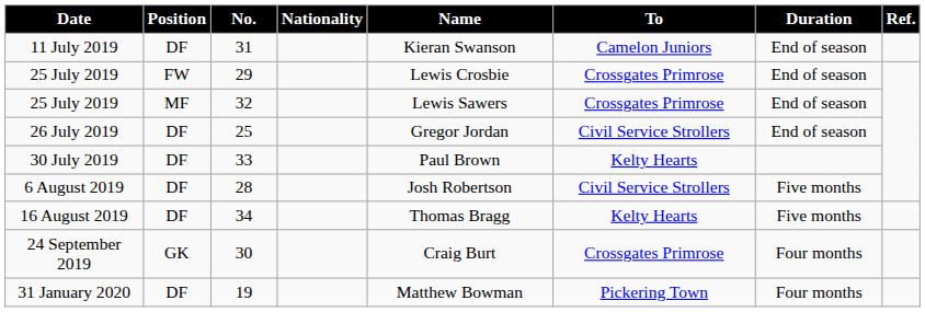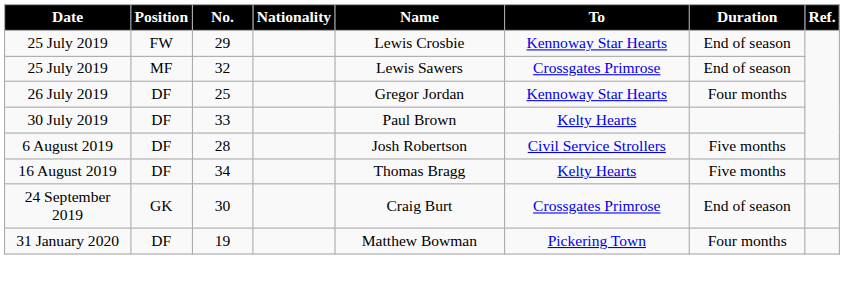 <table class="wikitable"  style="text-align:center; font-size:90%; ">
 <tr>
 <th style="background:#000000; color:white; width:110px;">Date</th>
 <th style="background:#000000; color:white; width:50px;">Position</th>
 <th style="background:#000000; color:white; width:50px;">No.</th>
 <th style="background:#000000; color:white; width:50px;">Nationality</th>
 <th style="background:#000000; color:white; width:150px;">Name</th>
 <th style="background:#000000; color:white; width:165px;">To</th>
 <th style="background:#000000; color:white; width:100px;">Duration</th>
 <th style="background:#000000; color:white; width:25px;">Ref.</th>
 </tr>
 <tr>
-<td>11 July 2019</td>
-<td>DF</td>
-<td>31</td>
-<td></td>
-<td>Kieran Swanson</td>
-<td><a href='#'>Camelon Juniors</a></td>
-<td>End of season</td>
-<td></td>
-</tr>
-<tr>
 <td>25 July 2019</td>
 <td>FW</td>
 <td>29</td>
 <td></td>
 <td>Lewis Crosbie</td>
-<td><a href='#'>Crossgates Primrose</a></td>
+<td><a href='#'>Kennoway Star Hearts</a></td>
 <td>End of season</td>
 <td rowspan="5"></td>
 </tr>
 <tr>
 <td>25 July 2019</td>
 <td>MF</td>
 <td>32</td>
 <td></td>
 <td>Lewis Sawers</td>
 <td><a href='#'>Crossgates Primrose</a></td>
 <td>End of season</td>
 </tr>
 <tr>
 <td>26 July 2019</td>
 <td>DF</td>
 <td>25</td>
 <td></td>
 <td>Gregor Jordan</td>
-<td><a href='#'>Civil Service Strollers</a></td>
-<td>End of season</td>
+<td><a href='#'>Kennoway Star Hearts</a></td>
+<td>Four months</td>
 </tr>
 <tr>
 <td>30 July 2019</td>
 <td>DF</td>
 <td>33</td>
 <td></td>
 <td>Paul Brown</td>
 <td><a href='#'>Kelty Hearts</a></td>
 <td></td>
 </tr>
 <tr>
 <td>6 August 2019</td>
 <td>DF</td>
 <td>28</td>
 <td></td>
 <td>Josh Robertson</td>
 <td><a href='#'>Civil Service Strollers</a></td>
 <td>Five months</td>
 </tr>
 <tr>
 <td>16 August 2019</td>
 <td>DF</td>
 <td>34</td>
 <td></td>
 <td>Thomas Bragg</td>
 <td><a href='#'>Kelty Hearts</a></td>
 <td>Five months</td>
 <td></td>
 </tr>
 <tr>
 <td>24 September 2019</td>
 <td>GK</td>
 <td>30</td>
 <td></td>
 <td>Craig Burt</td>
 <td><a href='#'>Crossgates Primrose</a></td>
-<td>Four months</td>
+<td>End of season</td>
 <td></td>
 </tr>
 <tr>
 <td>31 January 2020</td>
 <td>DF</td>
 <td>19</td>
 <td></td>
 <td>Matthew Bowman</td>
 <td> <a href='#'>Pickering Town</a></td>
 <td>Four months</td>
 <td></td>
 </tr>
 </table>
